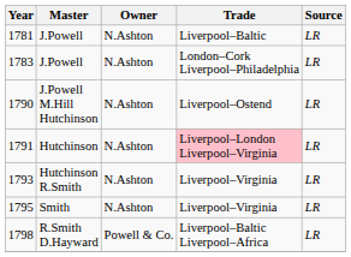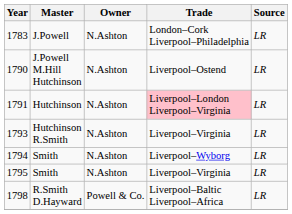 <table class=" wikitable">
 <tr>
 <th>Year</th>
 <th>Master</th>
 <th>Owner</th>
 <th>Trade</th>
 <th>Source</th>
-</tr>
-<tr>
-<td>1781</td>
-<td>J.Powell</td>
-<td>N.Ashton</td>
-<td>Liverpool–Baltic</td>
-<td><em>LR</em></td>
 </tr>
 <tr>
 <td>1783</td>
 <td>J.Powell</td>
 <td>N.Ashton</td>
 <td>London–Cork<br>Liverpool–Philadelphia</td>
 <td><em>LR</em></td>
 </tr>
 <tr>
 <td>1790</td>
 <td>J.Powell<br>M.Hill<br>Hutchinson</td>
 <td>N.Ashton</td>
 <td>Liverpool–Ostend</td>
 <td><em>LR</em></td>
 </tr>
 <tr>
 <td>1791</td>
 <td>Hutchinson</td>
 <td>N.Ashton</td>
 <td style="background: pink;">Liverpool–London<br>Liverpool–Virginia</td>
 <td><em>LR</em></td>
 </tr>
 <tr>
 <td>1793</td>
 <td>Hutchinson<br>R.Smith</td>
 <td>N.Ashton</td>
 <td>Liverpool–Virginia</td>
 <td><em>LR</em></td>
 </tr>
 <tr>
+<td>1794</td>
+<td>Smith</td>
+<td>N.Ashton</td>
+<td>Liverpool–<a href='#'>Wyborg</a></td>
+<td><em>LR</em></td>
+</tr>
+<tr>
 <td>1795</td>
 <td>Smith</td>
 <td>N.Ashton</td>
 <td>Liverpool–Virginia</td>
 <td><em>LR</em></td>
 </tr>
 <tr>
 <td>1798</td>
 <td>R.Smith<br>D.Hayward</td>
 <td>Powell & Co.</td>
 <td>Liverpool–Baltic<br>Liverpool–Africa</td>
 <td><em>LR</em></td>
 </tr>
 <tr>
 </tr>
 </table>
